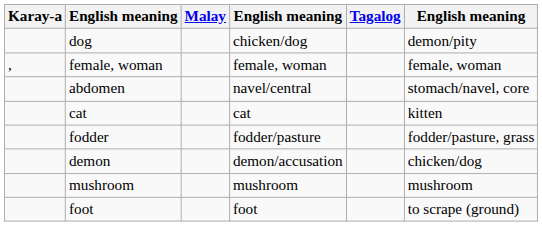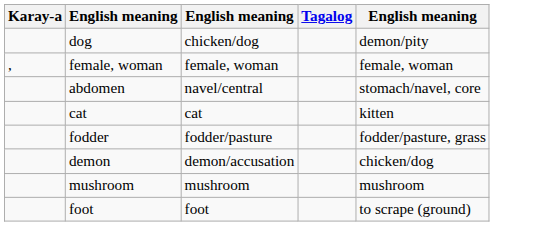 <table class="wikitable">
 <tr>
 <th>Karay-a</th>
 <th>English meaning</th>
-<th><a href='#'>Malay</a></th>
 <th>English meaning</th>
 <th><a href='#'>Tagalog</a></th>
 <th>English meaning</th>
 </tr>
 <tr>
 <td></td>
 <td>dog</td>
-<td></td>
 <td>chicken/dog</td>
 <td></td>
 <td>demon/pity</td>
 </tr>
 <tr>
 <td>, </td>
 <td>female, woman</td>
-<td></td>
 <td>female, woman</td>
 <td></td>
 <td>female, woman</td>
 </tr>
 <tr>
 <td></td>
 <td>abdomen</td>
-<td></td>
 <td>navel/central</td>
 <td></td>
 <td>stomach/navel, core</td>
 </tr>
 <tr>
 <td></td>
 <td>cat</td>
-<td></td>
 <td>cat</td>
 <td></td>
 <td>kitten</td>
 </tr>
 <tr>
 <td></td>
 <td>fodder</td>
-<td></td>
 <td>fodder/pasture</td>
 <td></td>
 <td>fodder/pasture, grass</td>
 </tr>
 <tr>
 <td></td>
 <td>demon</td>
-<td></td>
 <td>demon/accusation</td>
 <td></td>
 <td>chicken/dog</td>
 </tr>
 <tr>
 <td></td>
 <td>mushroom</td>
-<td></td>
 <td>mushroom</td>
 <td></td>
 <td>mushroom</td>
 </tr>
 <tr>
 <td></td>
 <td>foot</td>
-<td></td>
 <td>foot</td>
 <td></td>
 <td>to scrape (ground)</td>
 </tr>
 </table>
